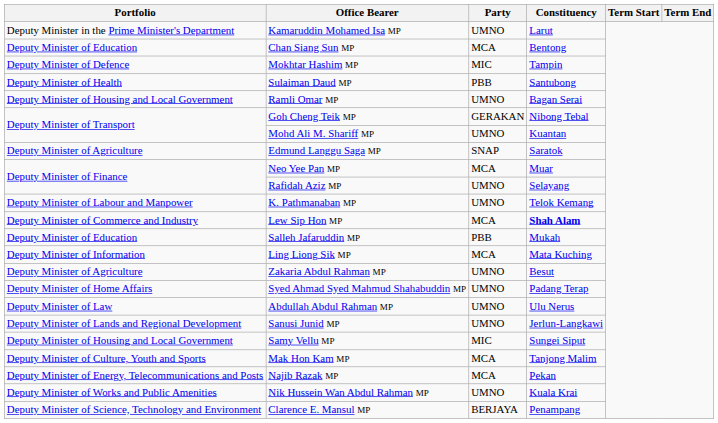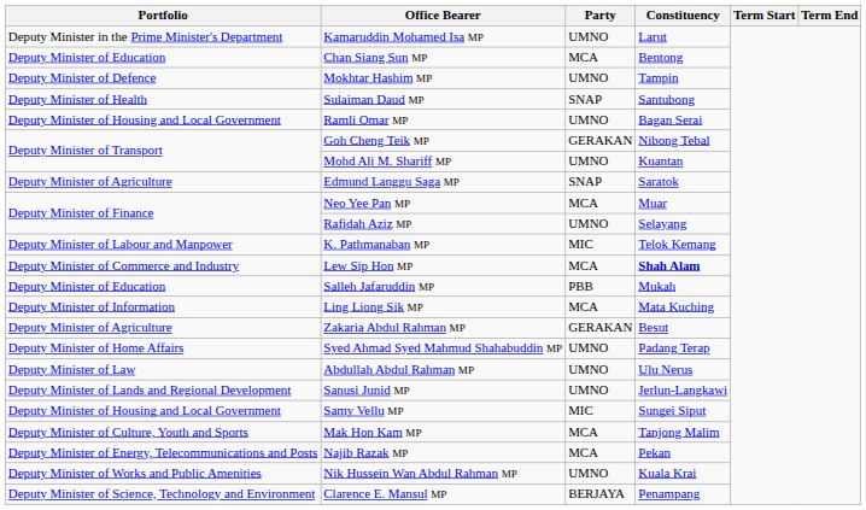 <table class="sortable wikitable">
 <tr>
 <th>Portfolio</th>
 <th>Office Bearer</th>
 <th>Party</th>
 <th>Constituency</th>
 <th>Term Start</th>
 <th>Term End</th>
 </tr>
 <tr>
 <td>Deputy Minister in the <a href='#'>Prime Minister's Department</a></td>
 <td><a href='#'>Kamaruddin Mohamed Isa</a> <small>MP</small></td>
 <td>UMNO</td>
 <td><a href='#'>Larut</a></td>
 </tr>
 <tr>
 <td><a href='#'>Deputy Minister of Education</a></td>
 <td><a href='#'>Chan Siang Sun</a> <small>MP</small></td>
 <td>MCA</td>
 <td><a href='#'>Bentong</a></td>
 </tr>
 <tr>
 <td><a href='#'>Deputy Minister of Defence</a></td>
 <td><a href='#'>Mokhtar Hashim</a> <small>MP</small></td>
-<td>MIC</td>
+<td>UMNO</td>
 <td><a href='#'>Tampin</a></td>
 </tr>
 <tr>
 <td><a href='#'>Deputy Minister of Health</a></td>
 <td><a href='#'>Sulaiman Daud</a> <small>MP</small></td>
-<td>PBB</td>
+<td>SNAP</td>
 <td><a href='#'>Santubong</a></td>
 </tr>
 <tr>
 <td><a href='#'>Deputy Minister of Housing and Local Government</a></td>
 <td><a href='#'>Ramli Omar</a> <small>MP</small></td>
 <td>UMNO</td>
 <td><a href='#'>Bagan Serai</a></td>
 </tr>
 <tr>
 <td rowspan=2><a href='#'>Deputy Minister of Transport</a></td>
 <td><a href='#'>Goh Cheng Teik</a> <small>MP</small></td>
 <td>GERAKAN</td>
 <td><a href='#'>Nibong Tebal</a></td>
 </tr>
 <tr>
 <td><a href='#'>Mohd Ali M. Shariff</a> <small>MP</small></td>
 <td>UMNO</td>
 <td><a href='#'>Kuantan</a></td>
 </tr>
 <tr>
 <td><a href='#'>Deputy Minister of Agriculture</a></td>
 <td><a href='#'>Edmund Langgu Saga</a> <small>MP</small></td>
 <td>SNAP</td>
 <td><a href='#'>Saratok</a></td>
 </tr>
 <tr>
 <td rowspan=2><a href='#'>Deputy Minister of Finance</a></td>
 <td><a href='#'>Neo Yee Pan</a> <small>MP</small></td>
 <td>MCA</td>
 <td><a href='#'>Muar</a></td>
 </tr>
 <tr>
 <td><a href='#'>Rafidah Aziz</a> <small>MP</small></td>
 <td>UMNO</td>
 <td><a href='#'>Selayang</a></td>
 </tr>
 <tr>
 <td><a href='#'>Deputy Minister of Labour and Manpower</a></td>
 <td><a href='#'>K. Pathmanaban</a> <small>MP</small></td>
-<td>UMNO</td>
+<td>MIC</td>
 <td><a href='#'>Telok Kemang</a></td>
 </tr>
 <tr>
 <td><a href='#'>Deputy Minister of Commerce and Industry</a></td>
 <td><a href='#'>Lew Sip Hon</a> <small>MP</small></td>
 <td>MCA</td>
 <td><strong><a href='#'>Shah Alam</a></strong></td>
 </tr>
 <tr>
 <td><a href='#'>Deputy Minister of Education</a></td>
 <td><a href='#'>Salleh Jafaruddin</a> <small>MP</small></td>
 <td>PBB</td>
 <td><a href='#'>Mukah</a></td>
 </tr>
 <tr>
 <td><a href='#'>Deputy Minister of Information</a></td>
 <td><a href='#'>Ling Liong Sik</a> <small>MP</small></td>
 <td>MCA</td>
 <td><a href='#'>Mata Kuching</a></td>
 </tr>
 <tr>
 <td><a href='#'>Deputy Minister of Agriculture</a></td>
 <td><a href='#'>Zakaria Abdul Rahman</a> <small>MP</small></td>
-<td>UMNO</td>
+<td>GERAKAN</td>
 <td><a href='#'>Besut</a></td>
 </tr>
 <tr>
 <td><a href='#'>Deputy Minister of Home Affairs</a></td>
 <td><a href='#'>Syed Ahmad Syed Mahmud Shahabuddin</a> <small>MP</small></td>
 <td>UMNO</td>
 <td><a href='#'>Padang Terap</a></td>
 </tr>
 <tr>
 <td><a href='#'>Deputy Minister of Law</a></td>
 <td><a href='#'>Abdullah Abdul Rahman</a> <small>MP</small></td>
 <td>UMNO</td>
 <td><a href='#'>Ulu Nerus</a></td>
 </tr>
 <tr>
 <td><a href='#'>Deputy Minister of Lands and Regional Development</a></td>
 <td><a href='#'>Sanusi Junid</a> <small>MP</small></td>
 <td>UMNO</td>
 <td><a href='#'>Jerlun-Langkawi</a></td>
 </tr>
 <tr>
 <td><a href='#'>Deputy Minister of Housing and Local Government</a></td>
 <td><a href='#'>Samy Vellu</a> <small>MP</small></td>
 <td>MIC</td>
 <td><a href='#'>Sungei Siput</a></td>
 </tr>
 <tr>
 <td><a href='#'>Deputy Minister of Culture, Youth and Sports</a></td>
 <td><a href='#'>Mak Hon Kam</a> <small>MP</small></td>
 <td>MCA</td>
 <td><a href='#'>Tanjong Malim</a></td>
 </tr>
 <tr>
 <td><a href='#'>Deputy Minister of Energy, Telecommunications and Posts</a></td>
 <td><a href='#'>Najib Razak</a> <small>MP</small></td>
 <td>MCA</td>
 <td><a href='#'>Pekan</a></td>
 </tr>
 <tr>
 <td><a href='#'>Deputy Minister of Works and Public Amenities</a></td>
 <td><a href='#'>Nik Hussein Wan Abdul Rahman</a> <small>MP</small></td>
 <td>UMNO</td>
 <td><a href='#'>Kuala Krai</a></td>
 </tr>
 <tr>
 <td><a href='#'>Deputy Minister of Science, Technology and Environment</a></td>
 <td><a href='#'>Clarence E. Mansul</a> <small>MP</small></td>
 <td>BERJAYA</td>
 <td><a href='#'>Penampang</a></td>
 </tr>
 </table>
